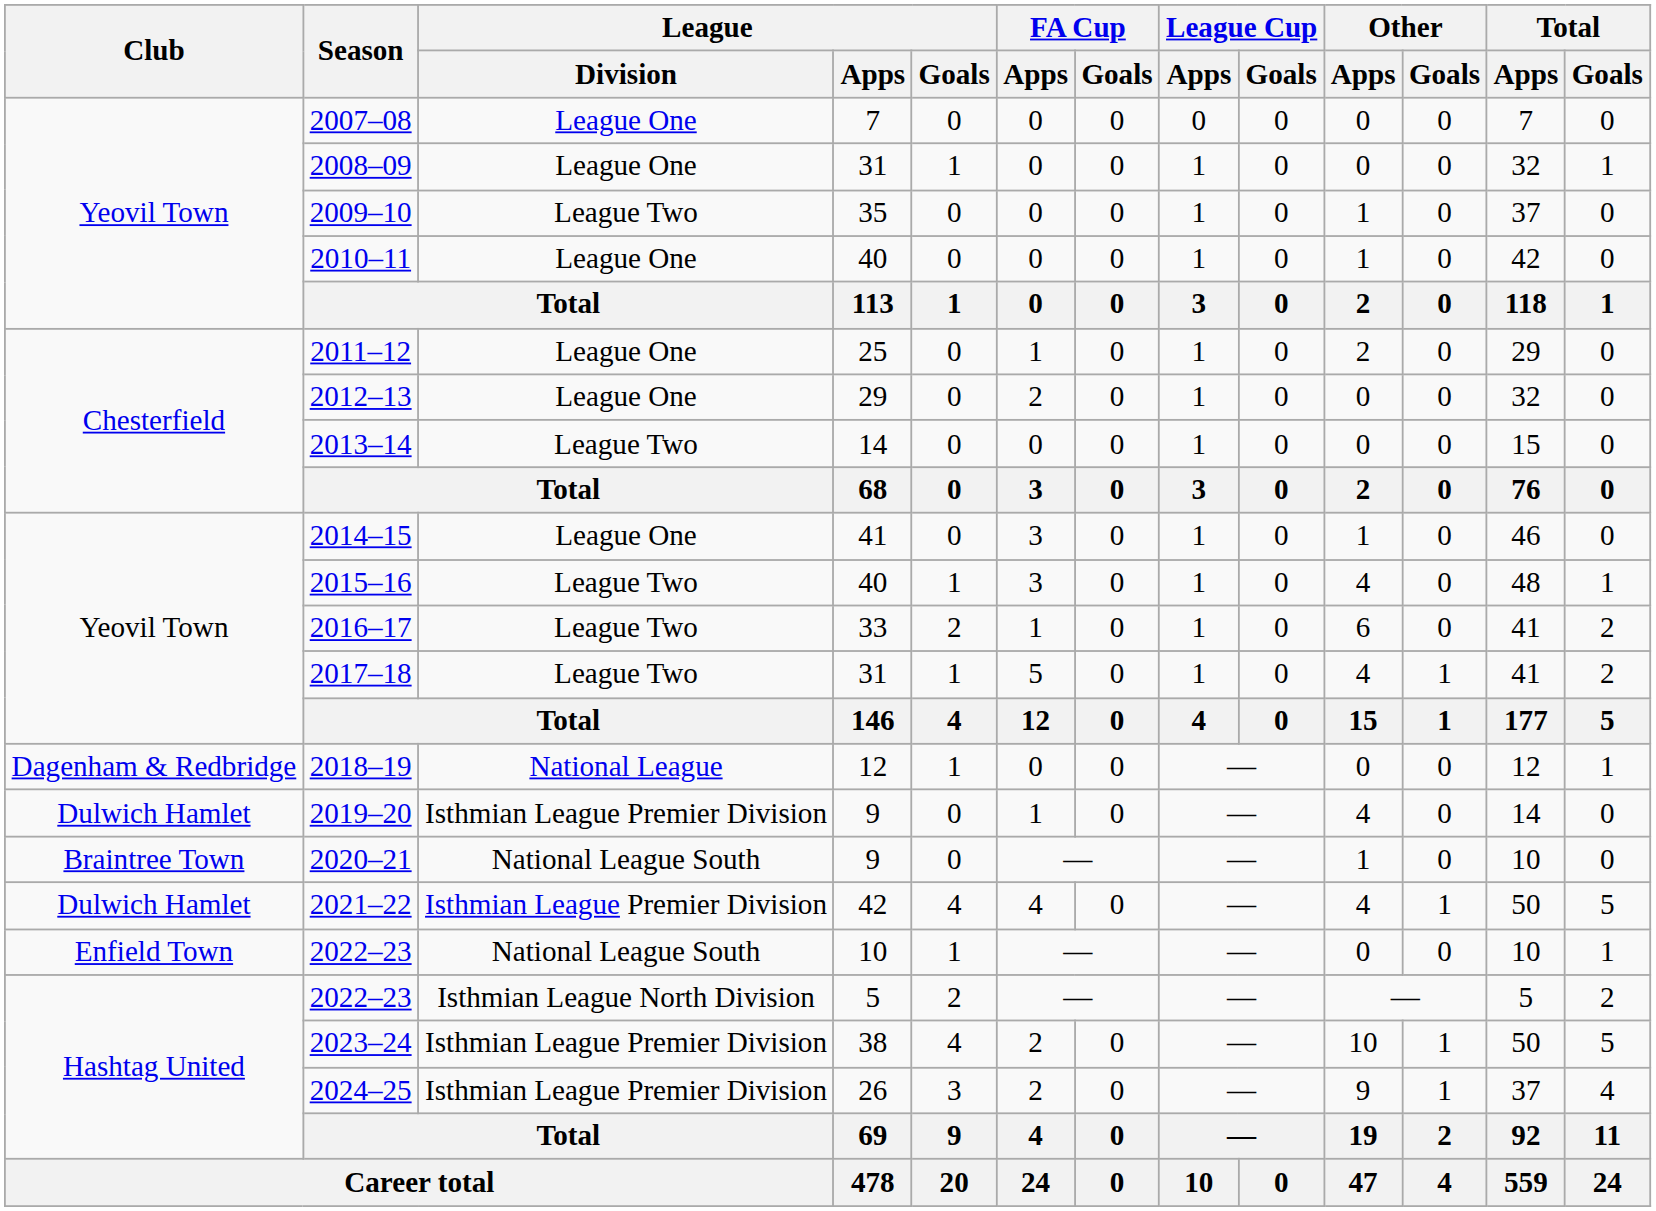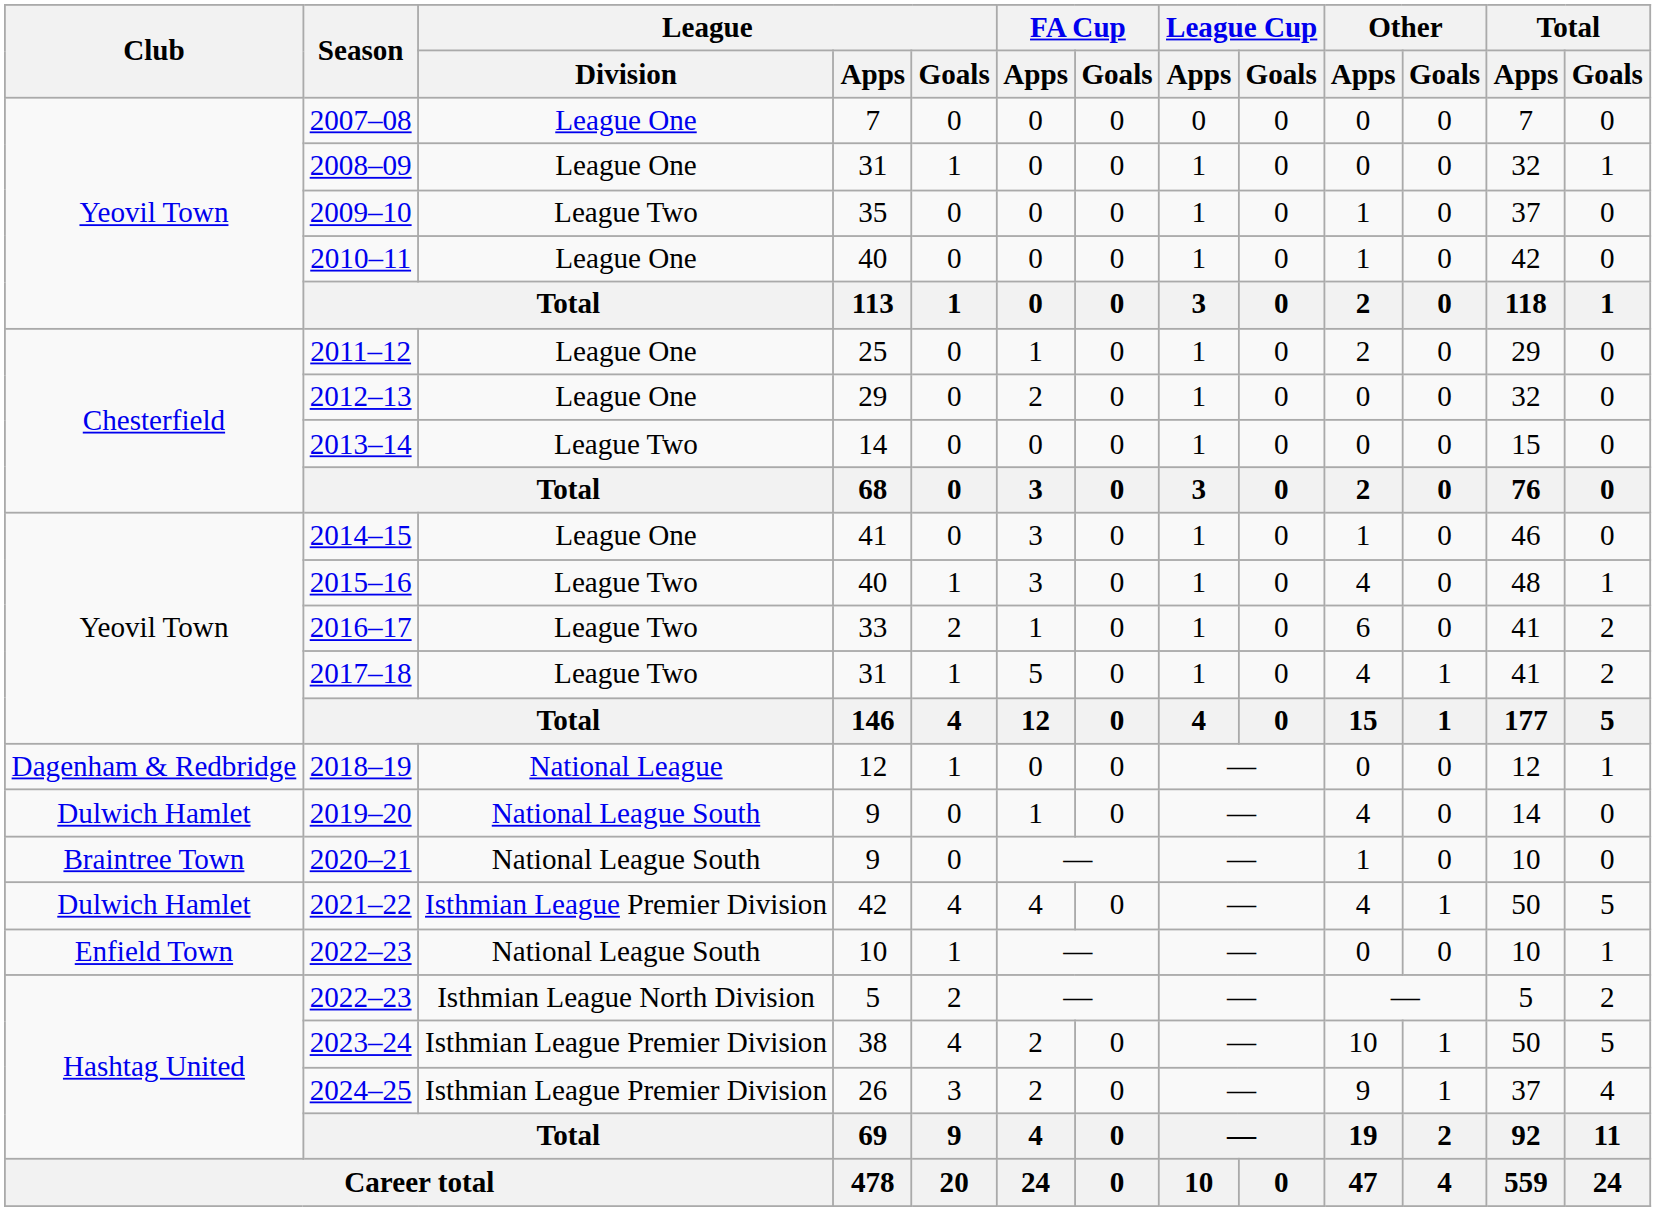 <table class="wikitable" style="text-align: center;">
 <tr>
 <th rowspan="2">Club</th>
 <th rowspan="2">Season</th>
 <th colspan="3">League</th>
 <th colspan="2"><a href='#'>FA Cup</a></th>
 <th colspan="2"><a href='#'>League Cup</a></th>
 <th colspan="2">Other</th>
 <th colspan="2">Total</th>
 </tr>
 <tr>
 <th>Division</th>
 <th>Apps</th>
 <th>Goals</th>
 <th>Apps</th>
 <th>Goals</th>
 <th>Apps</th>
 <th>Goals</th>
 <th>Apps</th>
 <th>Goals</th>
 <th>Apps</th>
 <th>Goals</th>
 </tr>
 <tr>
 <td rowspan="5"><a href='#'>Yeovil Town</a></td>
 <td><a href='#'>2007–08</a></td>
 <td><a href='#'>League One</a></td>
 <td>7</td>
 <td>0</td>
 <td>0</td>
 <td>0</td>
 <td>0</td>
 <td>0</td>
 <td>0</td>
 <td>0</td>
 <td>7</td>
 <td>0</td>
 </tr>
 <tr>
 <td><a href='#'>2008–09</a></td>
 <td>League One</td>
 <td>31</td>
 <td>1</td>
 <td>0</td>
 <td>0</td>
 <td>1</td>
 <td>0</td>
 <td>0</td>
 <td>0</td>
 <td>32</td>
 <td>1</td>
 </tr>
 <tr>
 <td><a href='#'>2009–10</a></td>
 <td>League Two</td>
 <td>35</td>
 <td>0</td>
 <td>0</td>
 <td>0</td>
 <td>1</td>
 <td>0</td>
 <td>1</td>
 <td>0</td>
 <td>37</td>
 <td>0</td>
 </tr>
 <tr>
 <td><a href='#'>2010–11</a></td>
 <td>League One</td>
 <td>40</td>
 <td>0</td>
 <td>0</td>
 <td>0</td>
 <td>1</td>
 <td>0</td>
 <td>1</td>
 <td>0</td>
 <td>42</td>
 <td>0</td>
 </tr>
 <tr>
 <th colspan="2">Total</th>
 <th>113</th>
 <th>1</th>
 <th>0</th>
 <th>0</th>
 <th>3</th>
 <th>0</th>
 <th>2</th>
 <th>0</th>
 <th>118</th>
 <th>1</th>
 </tr>
 <tr>
 <td rowspan="4"><a href='#'>Chesterfield</a></td>
 <td><a href='#'>2011–12</a></td>
 <td>League One</td>
 <td>25</td>
 <td>0</td>
 <td>1</td>
 <td>0</td>
 <td>1</td>
 <td>0</td>
 <td>2</td>
 <td>0</td>
 <td>29</td>
 <td>0</td>
 </tr>
 <tr>
 <td><a href='#'>2012–13</a></td>
 <td>League One</td>
 <td>29</td>
 <td>0</td>
 <td>2</td>
 <td>0</td>
 <td>1</td>
 <td>0</td>
 <td>0</td>
 <td>0</td>
 <td>32</td>
 <td>0</td>
 </tr>
 <tr>
 <td><a href='#'>2013–14</a></td>
 <td>League Two</td>
 <td>14</td>
 <td>0</td>
 <td>0</td>
 <td>0</td>
 <td>1</td>
 <td>0</td>
 <td>0</td>
 <td>0</td>
 <td>15</td>
 <td>0</td>
 </tr>
 <tr>
 <th colspan="2">Total</th>
 <th>68</th>
 <th>0</th>
 <th>3</th>
 <th>0</th>
 <th>3</th>
 <th>0</th>
 <th>2</th>
 <th>0</th>
 <th>76</th>
 <th>0</th>
 </tr>
 <tr>
 <td rowspan="5">Yeovil Town</td>
 <td><a href='#'>2014–15</a></td>
 <td>League One</td>
 <td>41</td>
 <td>0</td>
 <td>3</td>
 <td>0</td>
 <td>1</td>
 <td>0</td>
 <td>1</td>
 <td>0</td>
 <td>46</td>
 <td>0</td>
 </tr>
 <tr>
 <td><a href='#'>2015–16</a></td>
 <td>League Two</td>
 <td>40</td>
 <td>1</td>
 <td>3</td>
 <td>0</td>
 <td>1</td>
 <td>0</td>
 <td>4</td>
 <td>0</td>
 <td>48</td>
 <td>1</td>
 </tr>
 <tr>
 <td><a href='#'>2016–17</a></td>
 <td>League Two</td>
 <td>33</td>
 <td>2</td>
 <td>1</td>
 <td>0</td>
 <td>1</td>
 <td>0</td>
 <td>6</td>
 <td>0</td>
 <td>41</td>
 <td>2</td>
 </tr>
 <tr>
 <td><a href='#'>2017–18</a></td>
 <td>League Two</td>
 <td>31</td>
 <td>1</td>
 <td>5</td>
 <td>0</td>
 <td>1</td>
 <td>0</td>
 <td>4</td>
 <td>1</td>
 <td>41</td>
 <td>2</td>
 </tr>
 <tr>
 <th colspan="2">Total</th>
 <th>146</th>
 <th>4</th>
 <th>12</th>
 <th>0</th>
 <th>4</th>
 <th>0</th>
 <th>15</th>
 <th>1</th>
 <th>177</th>
 <th>5</th>
 </tr>
 <tr>
 <td><a href='#'>Dagenham & Redbridge</a></td>
 <td><a href='#'>2018–19</a></td>
 <td><a href='#'>National League</a></td>
 <td>12</td>
 <td>1</td>
 <td>0</td>
 <td>0</td>
 <td colspan="2">—</td>
 <td>0</td>
 <td>0</td>
 <td>12</td>
 <td>1</td>
 </tr>
 <tr>
 <td><a href='#'>Dulwich Hamlet</a></td>
 <td><a href='#'>2019–20</a></td>
-<td>Isthmian League Premier Division</td>
+<td><a href='#'>National League South</a></td>
 <td>9</td>
 <td>0</td>
 <td>1</td>
 <td>0</td>
 <td colspan="2">—</td>
 <td>4</td>
 <td>0</td>
 <td>14</td>
 <td>0</td>
 </tr>
 <tr>
 <td><a href='#'>Braintree Town</a></td>
 <td><a href='#'>2020–21</a></td>
 <td>National League South</td>
 <td>9</td>
 <td>0</td>
 <td colspan="2">—</td>
 <td colspan="2">—</td>
 <td>1</td>
 <td>0</td>
 <td>10</td>
 <td>0</td>
 </tr>
 <tr>
 <td><a href='#'>Dulwich Hamlet</a></td>
 <td><a href='#'>2021–22</a></td>
 <td><a href='#'>Isthmian League</a> Premier Division</td>
 <td>42</td>
 <td>4</td>
 <td>4</td>
 <td>0</td>
 <td colspan="2">—</td>
 <td>4</td>
 <td>1</td>
 <td>50</td>
 <td>5</td>
 </tr>
 <tr>
 <td><a href='#'>Enfield Town</a></td>
 <td><a href='#'>2022–23</a></td>
 <td>National League South</td>
 <td>10</td>
 <td>1</td>
 <td colspan="2">—</td>
 <td colspan="2">—</td>
 <td>0</td>
 <td>0</td>
 <td>10</td>
 <td>1</td>
 </tr>
 <tr>
 <td rowspan="4"><a href='#'>Hashtag United</a></td>
 <td><a href='#'>2022–23</a></td>
 <td>Isthmian League North Division</td>
 <td>5</td>
 <td>2</td>
 <td colspan="2">—</td>
 <td colspan="2">—</td>
 <td colspan="2">—</td>
 <td>5</td>
 <td>2</td>
 </tr>
 <tr>
 <td><a href='#'>2023–24</a></td>
 <td>Isthmian League Premier Division</td>
 <td>38</td>
 <td>4</td>
 <td>2</td>
 <td>0</td>
 <td colspan="2">—</td>
 <td>10</td>
 <td>1</td>
 <td>50</td>
 <td>5</td>
 </tr>
 <tr>
 <td><a href='#'>2024–25</a></td>
 <td>Isthmian League Premier Division</td>
 <td>26</td>
 <td>3</td>
 <td>2</td>
 <td>0</td>
 <td colspan="2">—</td>
 <td>9</td>
 <td>1</td>
 <td>37</td>
 <td>4</td>
 </tr>
 <tr>
 <th colspan="2">Total</th>
 <th>69</th>
 <th>9</th>
 <th>4</th>
 <th>0</th>
 <th colspan="2">—</th>
 <th>19</th>
 <th>2</th>
 <th>92</th>
 <th>11</th>
 </tr>
 <tr>
 <th colspan="3">Career total</th>
 <th>478</th>
 <th>20</th>
 <th>24</th>
 <th>0</th>
 <th>10</th>
 <th>0</th>
 <th>47</th>
 <th>4</th>
 <th>559</th>
 <th>24</th>
 </tr>
 </table>
